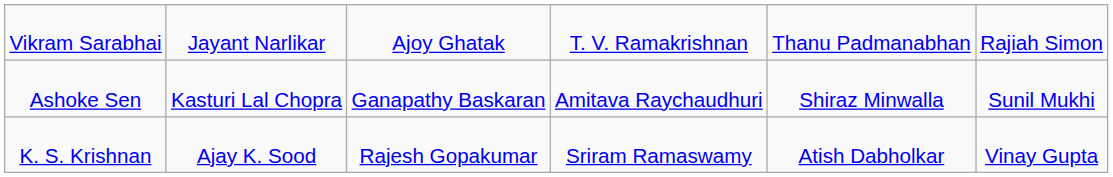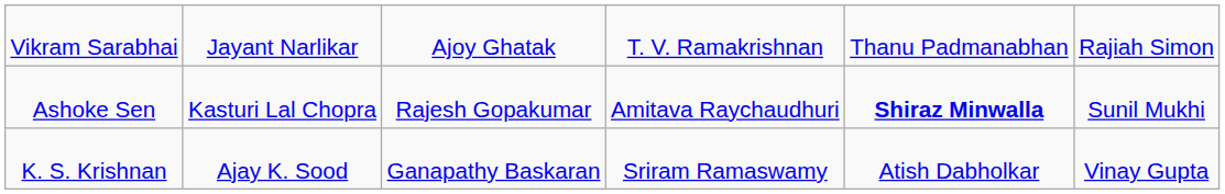 <table class="wikitable" style="text-align: center;">
 <tr>
 <td><br><a href='#'>Vikram Sarabhai</a></td>
 <td><br><a href='#'>Jayant Narlikar</a></td>
 <td><br><a href='#'>Ajoy Ghatak</a></td>
 <td><br><a href='#'>T. V. Ramakrishnan</a></td>
 <td><br><a href='#'>Thanu Padmanabhan</a></td>
 <td><br><a href='#'>Rajiah Simon</a></td>
 </tr>
 <tr>
 <td><br><a href='#'>Ashoke Sen</a></td>
 <td><br><a href='#'>Kasturi Lal Chopra</a></td>
-<td><br><a href='#'>Ganapathy Baskaran</a></td>
+<td><br><a href='#'>Rajesh Gopakumar</a></td>
 <td><br><a href='#'>Amitava Raychaudhuri</a></td>
-<td><br><a href='#'>Shiraz Minwalla</a></td>
+<td><strong><br><a href='#'>Shiraz Minwalla</a></strong></td>
 <td><br><a href='#'>Sunil Mukhi</a></td>
 </tr>
 <tr>
 <td><br><a href='#'>K. S. Krishnan</a></td>
 <td><br><a href='#'>Ajay K. Sood</a></td>
-<td><br><a href='#'>Rajesh Gopakumar</a></td>
+<td><br><a href='#'>Ganapathy Baskaran</a></td>
 <td><br><a href='#'>Sriram Ramaswamy</a></td>
 <td><br><a href='#'>Atish Dabholkar</a></td>
 <td><br><a href='#'>Vinay Gupta</a></td>
 </tr>
 </table>
